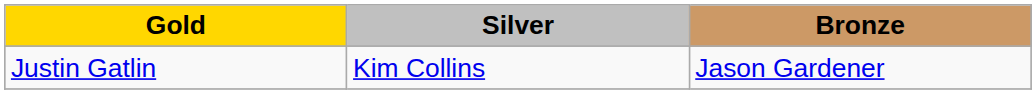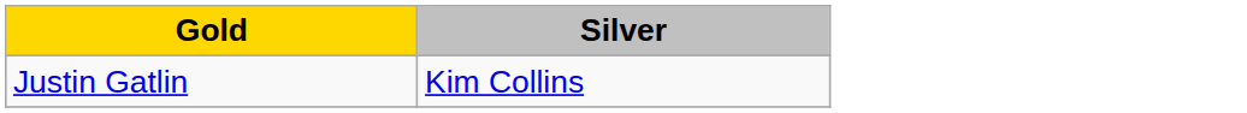 <table class="wikitable" style="text-align:left">
 <tr align="center">
 <td width=200 bgcolor=gold><strong>Gold</strong></td>
 <td width=200 bgcolor=silver><strong>Silver</strong></td>
-<td width=200 bgcolor=CC9966><strong>Bronze</strong></td>
 </tr>
 <tr>
 <td><a href='#'>Justin Gatlin</a><br><em></em></td>
 <td><a href='#'>Kim Collins</a><br><em></em></td>
-<td><a href='#'>Jason Gardener</a><br><em></em></td>
 </tr>
 </table>
